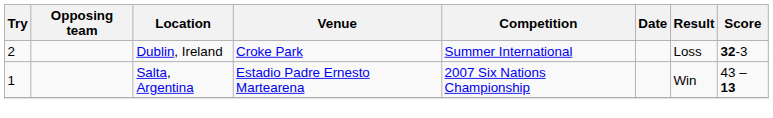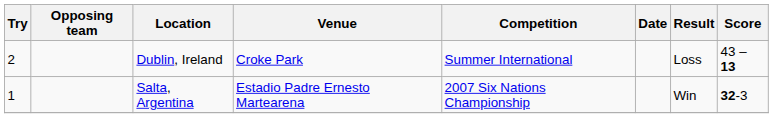 <table class="wikitable" style="font-size:95%">
 <tr>
 <th>Try</th>
 <th>Opposing team</th>
 <th>Location</th>
 <th>Venue</th>
 <th>Competition</th>
 <th>Date</th>
 <th>Result</th>
 <th>Score</th>
 </tr>
 <tr>
 <td>2</td>
 <td></td>
 <td><a href='#'>Dublin</a>, Ireland</td>
 <td><a href='#'>Croke Park</a></td>
 <td><a href='#'>Summer International</a></td>
 <td></td>
 <td>Loss</td>
-<td><strong>32</strong>-3	</td>
+<td>43 – <strong>13</strong> 	</td>
 </tr>
 <tr>
 <td>1</td>
 <td></td>
 <td><a href='#'>Salta</a>, <a href='#'>Argentina</a></td>
 <td><a href='#'>Estadio Padre Ernesto Martearena</a></td>
 <td><a href='#'>2007 Six Nations Championship</a></td>
 <td></td>
 <td>Win</td>
-<td>43 – <strong>13</strong> 	</td>
+<td><strong>32</strong>-3	</td>
 </tr>
 <tr>
 </tr>
 </table>
